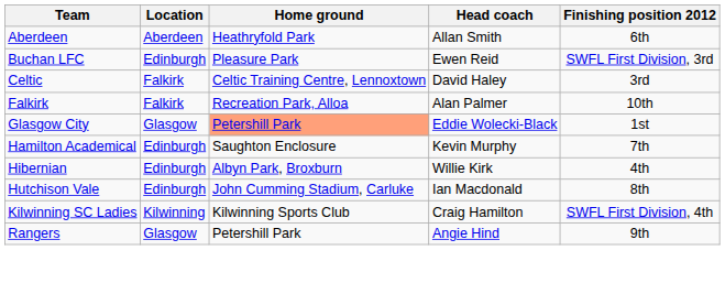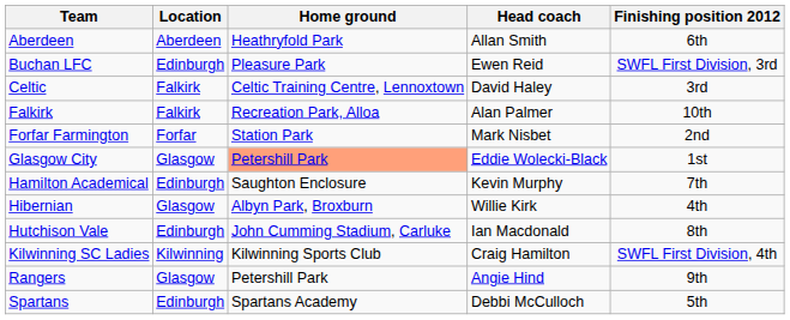 <table class="wikitable sortable">
 <tr>
 <th>Team</th>
 <th>Location</th>
 <th>Home ground</th>
 <th>Head coach</th>
 <th data-sort-type="number">Finishing position 2012</th>
 </tr>
 <tr>
 <td><a href='#'>Aberdeen</a></td>
 <td><a href='#'>Aberdeen</a></td>
 <td><a href='#'>Heathryfold Park</a></td>
 <td>Allan Smith</td>
 <td align="center">6th</td>
 </tr>
 <tr>
 <td><a href='#'>Buchan LFC</a></td>
 <td><a href='#'>Edinburgh</a></td>
 <td><a href='#'>Pleasure Park</a></td>
 <td>Ewen Reid</td>
 <td align="center"> <a href='#'>SWFL First Division</a>, 3rd</td>
 </tr>
 <tr>
 <td><a href='#'>Celtic</a></td>
 <td><a href='#'>Falkirk</a></td>
 <td><a href='#'>Celtic Training Centre</a>, <a href='#'>Lennoxtown</a></td>
 <td>David Haley</td>
 <td align="center">3rd</td>
 </tr>
 <tr>
 <td><a href='#'>Falkirk</a></td>
 <td><a href='#'>Falkirk</a></td>
 <td><a href='#'>Recreation Park, Alloa</a></td>
 <td>Alan Palmer</td>
 <td align="center">10th</td>
 </tr>
 <tr>
+<td><a href='#'>Forfar Farmington</a></td>
+<td><a href='#'>Forfar</a></td>
+<td><a href='#'>Station Park</a></td>
+<td>Mark Nisbet</td>
+<td align="center">2nd</td>
+</tr>
+<tr>
 <td><a href='#'>Glasgow City</a></td>
 <td><a href='#'>Glasgow</a></td>
 <td style="background: lightsalmon;"><a href='#'>Petershill Park</a></td>
 <td><a href='#'>Eddie Wolecki-Black</a></td>
 <td align="center">1st</td>
 </tr>
 <tr>
 <td><a href='#'>Hamilton Academical</a></td>
 <td><a href='#'>Edinburgh</a></td>
 <td>Saughton Enclosure</td>
 <td>Kevin Murphy</td>
 <td align="center">7th</td>
 </tr>
 <tr>
 <td><a href='#'>Hibernian</a></td>
-<td><a href='#'>Edinburgh</a></td>
+<td><a href='#'>Glasgow</a></td>
 <td><a href='#'>Albyn Park</a>, <a href='#'>Broxburn</a></td>
 <td>Willie Kirk</td>
 <td align="center">4th</td>
 </tr>
 <tr>
 <td><a href='#'>Hutchison Vale</a></td>
 <td><a href='#'>Edinburgh</a></td>
 <td><a href='#'>John Cumming Stadium</a>, <a href='#'>Carluke</a></td>
 <td>Ian Macdonald</td>
 <td align="center">8th</td>
 </tr>
 <tr>
 <td><a href='#'>Kilwinning SC Ladies</a></td>
 <td><a href='#'>Kilwinning</a></td>
 <td>Kilwinning Sports Club</td>
 <td>Craig Hamilton</td>
 <td align="center"> <a href='#'>SWFL First Division</a>, 4th</td>
 </tr>
 <tr>
 <td><a href='#'>Rangers</a></td>
 <td><a href='#'>Glasgow</a></td>
 <td>Petershill Park</td>
 <td><a href='#'>Angie Hind</a></td>
 <td align="center">9th</td>
 </tr>
+<tr>
+<td><a href='#'>Spartans</a></td>
+<td><a href='#'>Edinburgh</a></td>
+<td>Spartans Academy</td>
+<td>Debbi McCulloch</td>
+<td align="center">5th</td>
+</tr>
 </table>
